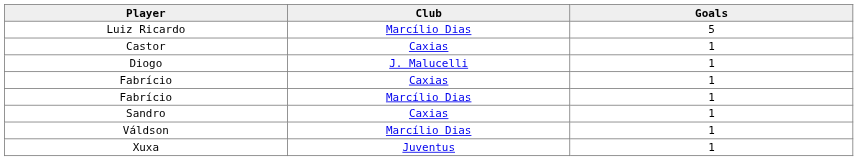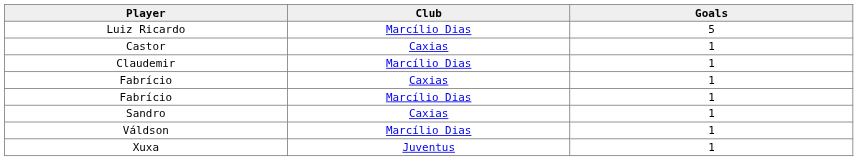 <table class="toccolours" border="1" cellpadding="2" style="border-collapse: collapse; text-align: center; width: 80%; margin: 2 auto;">
 <tr style="background: #efefef;">
 <th width="12%">Player</th>
 <th width="12%">Club</th>
 <th width="12%">Goals</th>
 </tr>
 <tr>
 <td>Luiz Ricardo</td>
 <td> <a href='#'>Marcílio Dias</a></td>
 <td>5</td>
 </tr>
 <tr>
 <td>Castor</td>
 <td> <a href='#'>Caxias</a></td>
 <td>1</td>
 </tr>
 <tr>
-<td>Diogo</td>
-<td> <a href='#'>J. Malucelli</a></td>
+<td>Claudemir</td>
+<td> <a href='#'>Marcílio Dias</a></td>
 <td>1</td>
 </tr>
 <tr>
 <td>Fabrício</td>
 <td> <a href='#'>Caxias</a></td>
 <td>1</td>
 </tr>
 <tr>
 <td>Fabrício</td>
 <td> <a href='#'>Marcílio Dias</a></td>
 <td>1</td>
 </tr>
 <tr>
 <td>Sandro</td>
 <td> <a href='#'>Caxias</a></td>
 <td>1</td>
 </tr>
 <tr>
 <td>Váldson</td>
 <td> <a href='#'>Marcílio Dias</a></td>
 <td>1</td>
 </tr>
 <tr>
 <td>Xuxa</td>
 <td> <a href='#'>Juventus</a></td>
 <td>1</td>
 </tr>
 </table>
